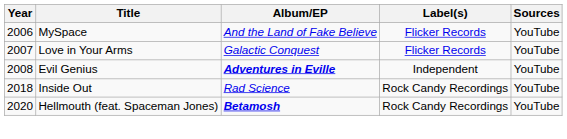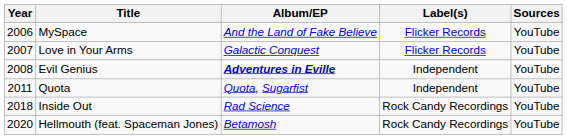 <table class="wikitable">
 <tr>
 <th>Year</th>
 <th>Title</th>
 <th>Album/EP</th>
 <th>Label(s)</th>
 <th>Sources</th>
 </tr>
 <tr>
 <td align="center">2006</td>
 <td align="left">MySpace</td>
 <td align="left"><em><a href='#'>And the Land of Fake Believe</a></em></td>
 <td align="center"><a href='#'>Flicker Records</a></td>
 <td align="center">YouTube </td>
 </tr>
 <tr>
 <td align="center">2007</td>
 <td align="left">Love in Your Arms</td>
 <td align="left"><em><a href='#'>Galactic Conquest</a></em></td>
 <td align="center"><a href='#'>Flicker Records</a></td>
 <td align="center">YouTube </td>
 </tr>
 <tr>
 <td align="center">2008</td>
 <td align="left">Evil Genius</td>
 <td align="left"><strong><em><a href='#'>Adventures in Eville</a></em></strong></td>
 <td align="center">Independent</td>
 <td align="center">YouTube </td>
 </tr>
 <tr>
+<td align="center">2011</td>
+<td align="left">Quota</td>
+<td align="left"><em><a href='#'>Quota</a>, <a href='#'>Sugarfist</a></em></td>
+<td align="center">Independent</td>
+<td align="center">YouTube </td>
+</tr>
+<tr>
 <td align="center">2018</td>
 <td align="left">Inside Out</td>
 <td align="left"><em><a href='#'>Rad Science</a></em></td>
 <td align="center">Rock Candy Recordings</td>
 <td align="center">YouTube </td>
 </tr>
 <tr>
 <td>2020</td>
 <td>Hellmouth (feat. Spaceman Jones)</td>
-<td><strong><em><a href='#'>Betamosh</a></em></strong></td>
+<td><em><a href='#'>Betamosh</a></em></td>
 <td>Rock Candy Recordings</td>
 <td>YouTube </td>
 </tr>
 </table>
